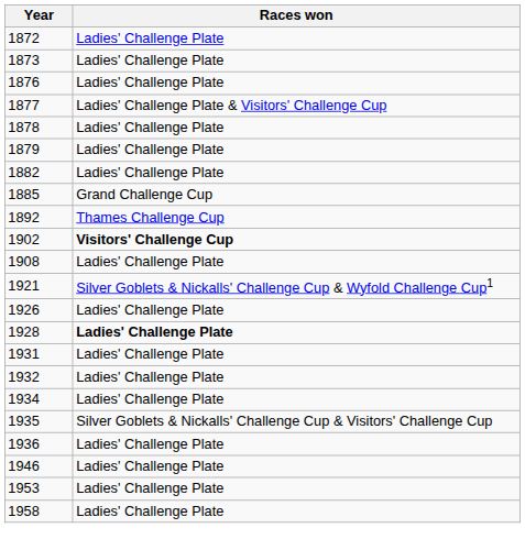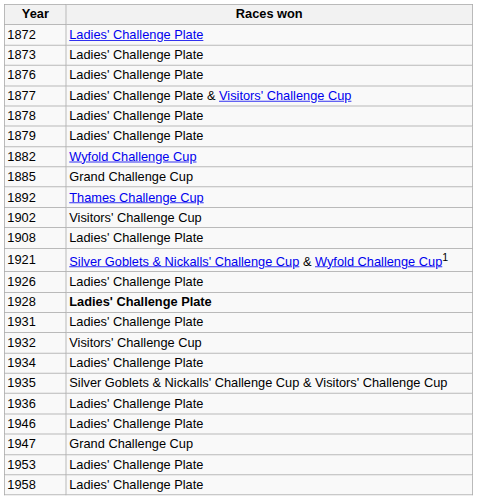 <table class="wikitable">
 <tr>
 <th width=70>Year</th>
 <th width=500>Races won</th>
 </tr>
 <tr>
 <td>1872</td>
 <td><a href='#'>Ladies' Challenge Plate</a></td>
 </tr>
 <tr>
 <td>1873</td>
 <td>Ladies' Challenge Plate</td>
 </tr>
 <tr>
 <td>1876</td>
 <td>Ladies' Challenge Plate</td>
 </tr>
 <tr>
 <td>1877</td>
 <td>Ladies' Challenge Plate & <a href='#'>Visitors' Challenge Cup</a></td>
 </tr>
 <tr>
 <td>1878</td>
 <td>Ladies' Challenge Plate</td>
 </tr>
 <tr>
 <td>1879</td>
 <td>Ladies' Challenge Plate</td>
 </tr>
 <tr>
 <td>1882</td>
-<td>Ladies' Challenge Plate</td>
+<td><a href='#'>Wyfold Challenge Cup</a></td>
 </tr>
 <tr>
 <td>1885</td>
 <td>Grand Challenge Cup</td>
 </tr>
 <tr>
 <td>1892</td>
 <td><a href='#'>Thames Challenge Cup</a></td>
 </tr>
 <tr>
 <td>1902</td>
-<td><strong>Visitors' Challenge Cup</strong></td>
+<td>Visitors' Challenge Cup</td>
 </tr>
 <tr>
 <td>1908</td>
 <td>Ladies' Challenge Plate</td>
 </tr>
 <tr>
 <td>1921</td>
 <td><a href='#'>Silver Goblets & Nickalls' Challenge Cup</a> & <a href='#'>Wyfold Challenge Cup</a><sup>1</sup></td>
 </tr>
 <tr>
 <td>1926</td>
 <td>Ladies' Challenge Plate</td>
 </tr>
 <tr>
 <td>1928</td>
 <td><strong>Ladies' Challenge Plate</strong></td>
 </tr>
 <tr>
 <td>1931</td>
 <td>Ladies' Challenge Plate</td>
 </tr>
 <tr>
 <td>1932</td>
-<td>Ladies' Challenge Plate</td>
+<td>Visitors' Challenge Cup</td>
 </tr>
 <tr>
 <td>1934</td>
 <td>Ladies' Challenge Plate</td>
 </tr>
 <tr>
 <td>1935</td>
 <td>Silver Goblets & Nickalls' Challenge Cup & Visitors' Challenge Cup</td>
 </tr>
 <tr>
 <td>1936</td>
 <td>Ladies' Challenge Plate</td>
 </tr>
 <tr>
 <td>1946</td>
 <td>Ladies' Challenge Plate</td>
 </tr>
 <tr>
+<td>1947</td>
+<td>Grand Challenge Cup</td>
+</tr>
+<tr>
 <td>1953</td>
 <td>Ladies' Challenge Plate</td>
 </tr>
 <tr>
 <td>1958</td>
 <td>Ladies' Challenge Plate</td>
 </tr>
 </table>
